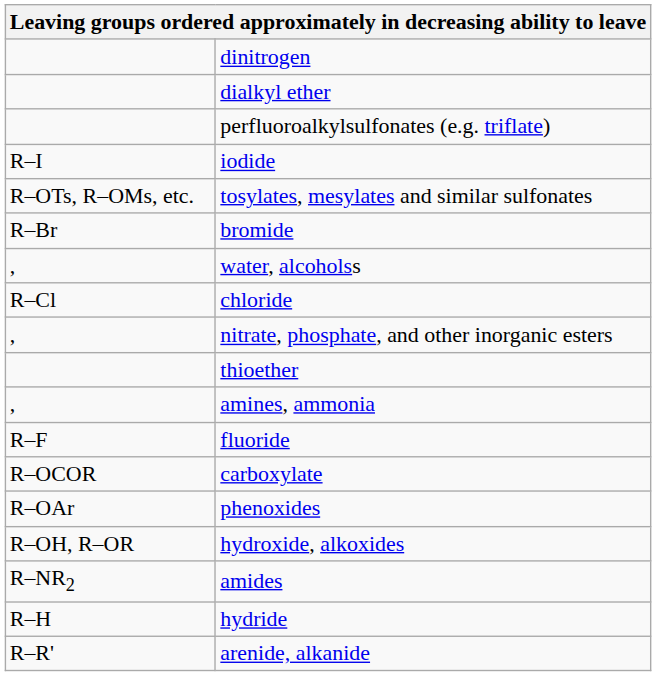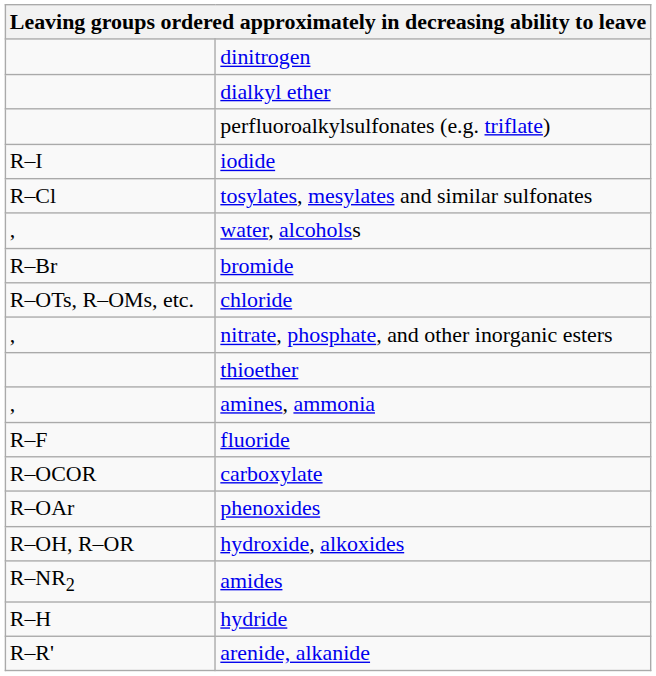 <table class="wikitable" style="margin: 1em auto 1em auto;">
 <tr>
 <th colspan="2">Leaving groups ordered approximately in decreasing ability to leave</th>
 </tr>
 <tr>
 <td></td>
 <td><a href='#'>dinitrogen</a></td>
 </tr>
 <tr>
 <td></td>
 <td><a href='#'>dialkyl ether</a></td>
 </tr>
 <tr>
 <td></td>
 <td>perfluoroalkylsulfonates (e.g. <a href='#'>triflate</a>)</td>
 </tr>
 <tr>
 <td>R–I</td>
 <td><a href='#'>iodide</a></td>
 </tr>
 <tr>
-<td>R–OTs, R–OMs, etc.</td>
+<td>R–Cl</td>
 <td><a href='#'>tosylates</a>, <a href='#'>mesylates</a> and similar sulfonates</td>
+</tr>
+<tr>
+<td>, </td>
+<td><a href='#'>water</a>, <a href='#'>alcohols</a>s</td>
 </tr>
 <tr>
 <td>R–Br</td>
 <td><a href='#'>bromide</a></td>
 </tr>
 <tr>
-<td>, </td>
-<td><a href='#'>water</a>, <a href='#'>alcohols</a>s</td>
-</tr>
-<tr>
-<td>R–Cl</td>
+<td>R–OTs, R–OMs, etc.</td>
 <td><a href='#'>chloride</a></td>
 </tr>
 <tr>
 <td>, </td>
 <td><a href='#'>nitrate</a>, <a href='#'>phosphate</a>, and other inorganic esters</td>
 </tr>
 <tr>
 <td></td>
 <td><a href='#'>thioether</a></td>
 </tr>
 <tr>
 <td>, </td>
 <td><a href='#'>amines</a>, <a href='#'>ammonia</a></td>
 </tr>
 <tr>
 <td>R–F</td>
 <td><a href='#'>fluoride</a></td>
 </tr>
 <tr>
 <td>R–OCOR</td>
 <td><a href='#'>carboxylate</a></td>
 </tr>
 <tr>
 <td>R–OAr</td>
 <td><a href='#'>phenoxides</a></td>
 </tr>
 <tr>
 <td>R–OH, R–OR</td>
 <td><a href='#'>hydroxide</a>, <a href='#'>alkoxides</a></td>
 </tr>
 <tr>
 <td>R–NR<sub>2</sub></td>
 <td><a href='#'>amides</a></td>
 </tr>
 <tr>
 <td>R–H</td>
 <td><a href='#'>hydride</a></td>
 </tr>
 <tr>
 <td>R–R'</td>
 <td><a href='#'>arenide, alkanide</a></td>
 </tr>
 </table>
